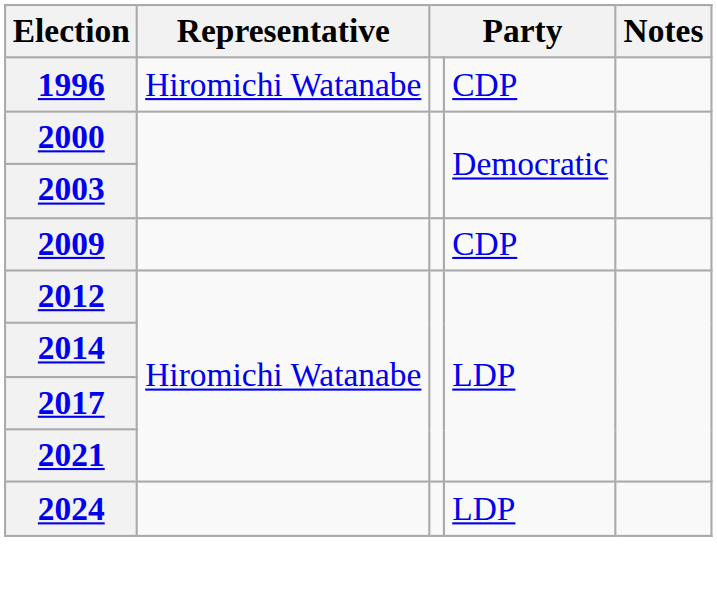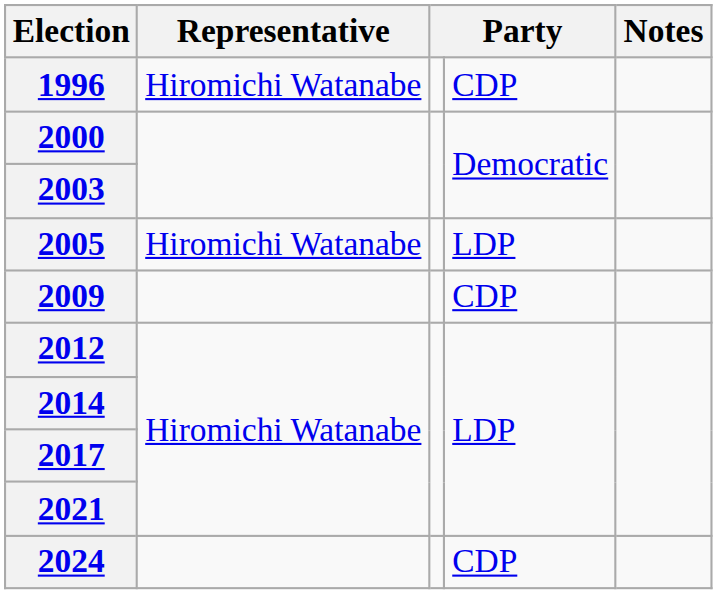 <table class=wikitable>
 <tr valign=bottom>
 <th>Election</th>
 <th>Representative</th>
 <th colspan=2>Party</th>
 <th>Notes</th>
 </tr>
 <tr>
 <th><a href='#'>1996</a></th>
 <td><a href='#'>Hiromichi Watanabe</a></td>
 <td bgcolor=></td>
 <td><a href='#'>CDP</a></td>
 <td></td>
 </tr>
 <tr>
 <th><a href='#'>2000</a></th>
 <td rowspan=2></td>
 <td rowspan=2 bgcolor=></td>
 <td rowspan=2><a href='#'>Democratic</a></td>
 <td rowspan=2></td>
 </tr>
 <tr>
 <th><a href='#'>2003</a></th>
+</tr>
+<tr>
+<th><a href='#'>2005</a></th>
+<td><a href='#'>Hiromichi Watanabe</a></td>
+<td bgcolor=></td>
+<td><a href='#'>LDP</a></td>
+<td></td>
 </tr>
 <tr>
 <th><a href='#'>2009</a></th>
 <td></td>
 <td bgcolor=></td>
 <td><a href='#'>CDP</a></td>
 <td></td>
 </tr>
 <tr>
 <th><a href='#'>2012</a></th>
 <td rowspan=4><a href='#'>Hiromichi Watanabe</a></td>
 <td rowspan=4 bgcolor=></td>
 <td rowspan=4><a href='#'>LDP</a></td>
 <td rowspan=4></td>
 </tr>
 <tr>
 <th><a href='#'>2014</a></th>
 </tr>
 <tr>
 <th><a href='#'>2017</a></th>
 </tr>
 <tr>
 <th><a href='#'>2021</a></th>
 </tr>
 <tr>
 <th><a href='#'>2024</a></th>
 <td></td>
 <td bgcolor=></td>
-<td><a href='#'>LDP</a></td>
+<td><a href='#'>CDP</a></td>
 <td></td>
 </tr>
 </table>
